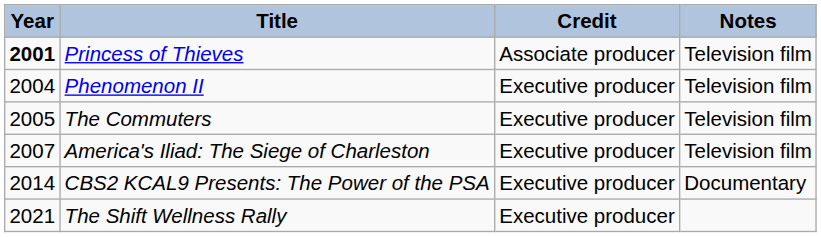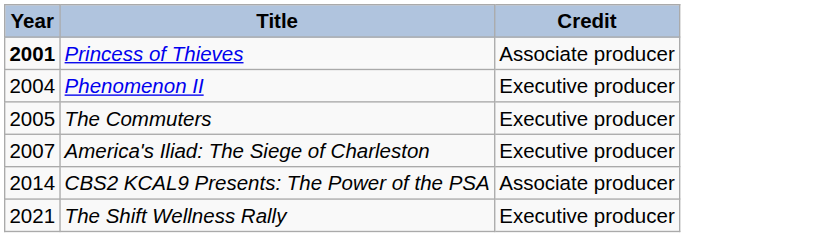 <table class="wikitable" style="font-size:95%;">
 <tr>
 <th style="background:#B0C4DE;">Year</th>
 <th style="background:#B0C4DE;">Title</th>
 <th style="background:#B0C4DE;">Credit</th>
-<th style="background:#B0C4DE;">Notes</th>
 </tr>
 <tr>
 <td><strong>2001</strong></td>
 <td><em><a href='#'>Princess of Thieves</a></em></td>
 <td>Associate producer</td>
-<td>Television film</td>
 </tr>
 <tr>
 <td>2004</td>
 <td><em><a href='#'>Phenomenon II</a></em></td>
 <td>Executive producer</td>
-<td>Television film</td>
 </tr>
 <tr>
 <td>2005</td>
 <td><em>The Commuters</em></td>
 <td>Executive producer</td>
-<td>Television film</td>
 </tr>
 <tr>
 <td>2007</td>
 <td><em>America's Iliad: The Siege of Charleston</em></td>
 <td>Executive producer</td>
-<td>Television film</td>
 </tr>
 <tr>
 <td>2014</td>
 <td><em>CBS2 KCAL9 Presents: The Power of the PSA</em></td>
-<td>Executive producer</td>
-<td>Documentary</td>
+<td>Associate producer</td>
 </tr>
 <tr>
 <td>2021</td>
 <td><em>The Shift Wellness Rally</em></td>
 <td>Executive producer</td>
-<td></td>
 </tr>
 </table>
